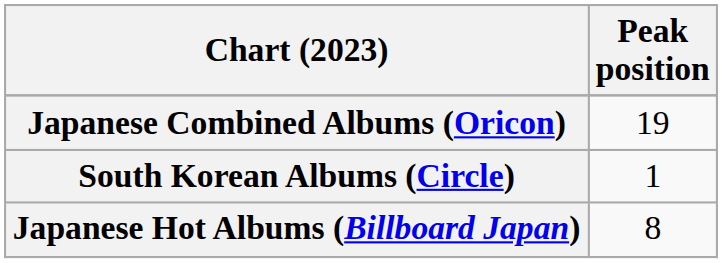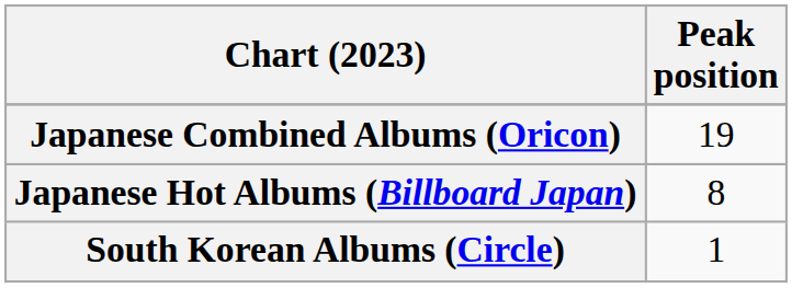 <table class="wikitable sortable plainrowheaders" style="text-align:center;">
 <tr>
 <th scope="col">Chart (2023)</th>
 <th scope="col">Peak<br>position</th>
 </tr>
 <tr>
 </tr>
 <tr>
 <th scope="row">Japanese Combined Albums (<a href='#'>Oricon</a>)</th>
 <td>19</td>
 </tr>
 <tr>
+<th scope="row">Japanese Hot Albums (<em><a href='#'>Billboard Japan</a></em>)</th>
+<td>8</td>
+</tr>
+<tr>
 <th scope="row">South Korean Albums (<a href='#'>Circle</a>)</th>
 <td>1</td>
 </tr>
-<tr>
-<th scope="row">Japanese Hot Albums (<em><a href='#'>Billboard Japan</a></em>)</th>
-<td>8</td>
-</tr>
 </table>
